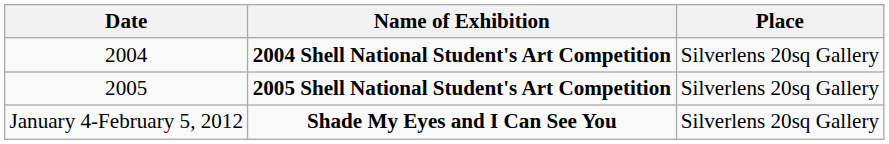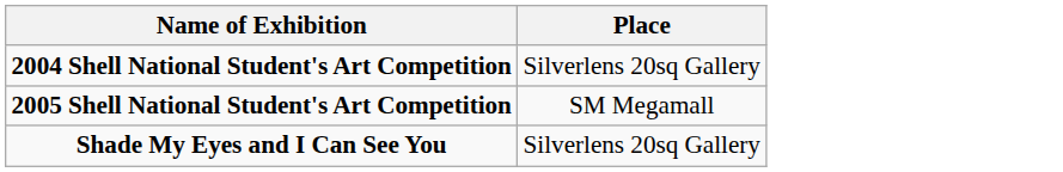 <table class="wikitable" style="text-align: center;">
 <tr>
-<th>Date</th>
 <th>Name of Exhibition</th>
 <th>Place</th>
 </tr>
 <tr>
-<td>2004</td>
 <td><strong>2004 Shell National Student's Art Competition</strong></td>
 <td>Silverlens 20sq Gallery</td>
 </tr>
 <tr>
-<td>2005</td>
 <td><strong>2005 Shell National Student's Art Competition</strong></td>
-<td>Silverlens 20sq Gallery</td>
+<td>SM Megamall</td>
 </tr>
 <tr>
-<td>January 4-February 5, 2012</td>
 <td><strong>Shade My Eyes and I Can See You</strong></td>
 <td>Silverlens 20sq Gallery</td>
 </tr>
 </table>
